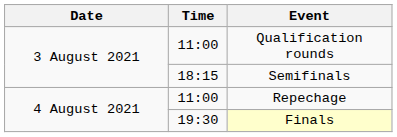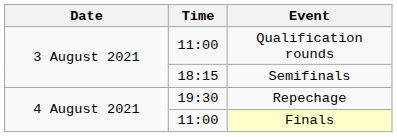 <table class = "wikitable" style="text-align:center;">
 <tr>
 <th width=150>Date</th>
 <th width=50>Time</th>
 <th width=150>Event</th>
 </tr>
 <tr>
 <td rowspan=2>3 August 2021</td>
 <td>11:00</td>
 <td>Qualification rounds</td>
 </tr>
 <tr>
 <td>18:15</td>
 <td>Semifinals</td>
 </tr>
 <tr>
 <td rowspan=2>4 August 2021</td>
-<td>11:00</td>
+<td>19:30</td>
 <td>Repechage</td>
 </tr>
 <tr>
-<td>19:30</td>
+<td>11:00</td>
 <td bgcolor=ffffcc>Finals</td>
 </tr>
 </table>
